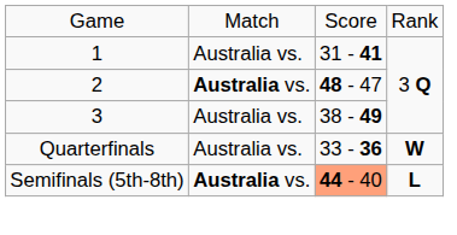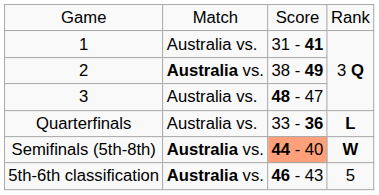 <table class="wikitable">
 <tr>
 <td style="text-align:center;">Game</td>
 <td style="text-align:center;">Match</td>
 <td style="text-align:center;">Score</td>
 <td style="text-align:center;">Rank</td>
 </tr>
 <tr>
 <td style="text-align:center;">1</td>
 <td>Australia vs. <strong></strong></td>
 <td style="text-align:center;">31 - <strong>41</strong></td>
 <td rowspan="3" style="text-align:center;">3 <strong>Q</strong></td>
 </tr>
 <tr>
 <td style="text-align:center;">2</td>
 <td><strong>Australia</strong> vs. </td>
-<td style="text-align:center;"><strong>48</strong> - 47</td>
+<td style="text-align:center;">38 - <strong>49</strong></td>
 </tr>
 <tr>
 <td style="text-align:center;">3</td>
 <td>Australia vs. <strong></strong></td>
-<td style="text-align:center;">38 - <strong>49</strong></td>
+<td style="text-align:center;"><strong>48</strong> - 47</td>
 </tr>
 <tr>
 <td style="text-align:center;">Quarterfinals</td>
 <td>Australia vs. <strong></strong></td>
 <td style="text-align:center;">33 - <strong>36</strong></td>
-<td style="text-align:center;"><strong>W</strong></td>
+<td style="text-align:center;"><strong>L</strong></td>
 </tr>
 <tr>
 <td style="text-align:center;">Semifinals (5th-8th)</td>
 <td><strong>Australia</strong> vs. </td>
 <td style="background: lightsalmon; text-align:center;"><strong>44</strong> - 40</td>
-<td style="text-align:center;"><strong>L</strong></td>
+<td style="text-align:center;"><strong>W</strong></td>
+</tr>
+<tr>
+<td style="text-align:center;">5th-6th classification</td>
+<td><strong>Australia</strong> vs. </td>
+<td style="text-align:center;"><strong>46</strong> - 43</td>
+<td style="text-align:center;">5</td>
 </tr>
 </table>
